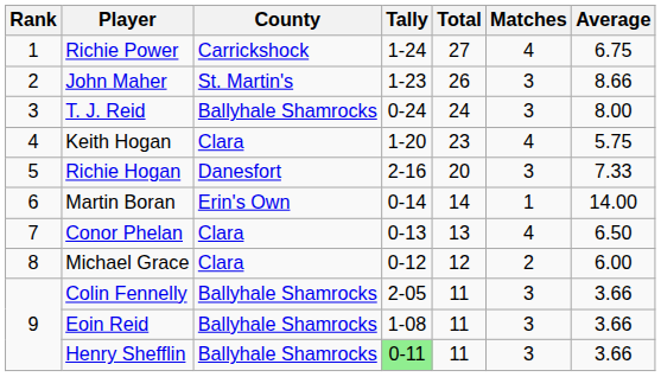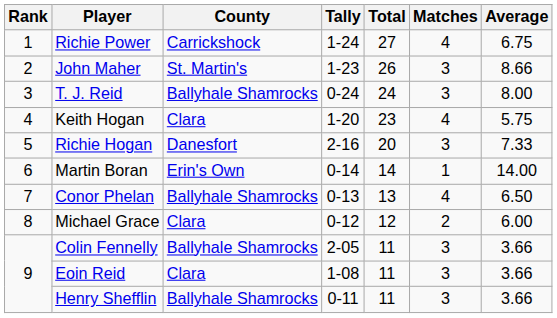 <table class="wikitable">
 <tr>
 <th>Rank</th>
 <th>Player</th>
 <th>County</th>
 <th>Tally</th>
 <th>Total</th>
 <th>Matches</th>
 <th>Average</th>
 </tr>
 <tr>
 <td rowspan=1 align=center>1</td>
 <td><a href='#'>Richie Power</a></td>
 <td><a href='#'>Carrickshock</a></td>
 <td align=center>1-24</td>
 <td align=center>27</td>
 <td align=center>4</td>
 <td align=center>6.75</td>
 </tr>
 <tr>
 <td rowspan=1 align=center>2</td>
 <td><a href='#'>John Maher</a></td>
 <td><a href='#'>St. Martin's</a></td>
 <td align=center>1-23</td>
 <td align=center>26</td>
 <td align=center>3</td>
 <td align=center>8.66</td>
 </tr>
 <tr>
 <td rowspan=1 align=center>3</td>
 <td><a href='#'>T. J. Reid</a></td>
 <td><a href='#'>Ballyhale Shamrocks</a></td>
 <td align=center>0-24</td>
 <td align=center>24</td>
 <td align=center>3</td>
 <td align=center>8.00</td>
 </tr>
 <tr>
 <td rowspan=1 align=center>4</td>
 <td>Keith Hogan</td>
 <td><a href='#'>Clara</a></td>
 <td align=center>1-20</td>
 <td align=center>23</td>
 <td align=center>4</td>
 <td align=center>5.75</td>
 </tr>
 <tr>
 <td rowspan=1 align=center>5</td>
 <td><a href='#'>Richie Hogan</a></td>
 <td><a href='#'>Danesfort</a></td>
 <td align=center>2-16</td>
 <td align=center>20</td>
 <td align=center>3</td>
 <td align=center>7.33</td>
 </tr>
 <tr>
 <td rowspan=1 align=center>6</td>
 <td>Martin Boran</td>
 <td><a href='#'>Erin's Own</a></td>
 <td align=center>0-14</td>
 <td align=center>14</td>
 <td align=center>1</td>
 <td align=center>14.00</td>
 </tr>
 <tr>
 <td rowspan=1 align=center>7</td>
 <td><a href='#'>Conor Phelan</a></td>
-<td><a href='#'>Clara</a></td>
+<td><a href='#'>Ballyhale Shamrocks</a></td>
 <td align=center>0-13</td>
 <td align=center>13</td>
 <td align=center>4</td>
 <td align=center>6.50</td>
 </tr>
 <tr>
 <td rowspan=1 align=center>8</td>
 <td>Michael Grace</td>
 <td><a href='#'>Clara</a></td>
 <td align=center>0-12</td>
 <td align=center>12</td>
 <td align=center>2</td>
 <td align=center>6.00</td>
 </tr>
 <tr>
 <td rowspan=3 align=center>9</td>
 <td><a href='#'>Colin Fennelly</a></td>
 <td><a href='#'>Ballyhale Shamrocks</a></td>
 <td align=center>2-05</td>
 <td align=center>11</td>
 <td align=center>3</td>
 <td align=center>3.66</td>
 </tr>
 <tr>
 <td><a href='#'>Eoin Reid</a></td>
-<td><a href='#'>Ballyhale Shamrocks</a></td>
+<td><a href='#'>Clara</a></td>
 <td align=center>1-08</td>
 <td align=center>11</td>
 <td align=center>3</td>
 <td align=center>3.66</td>
 </tr>
 <tr>
 <td><a href='#'>Henry Shefflin</a></td>
 <td><a href='#'>Ballyhale Shamrocks</a></td>
-<td align=center style="background: lightgreen;">0-11</td>
+<td align=center>0-11</td>
 <td align=center>11</td>
 <td align=center>3</td>
 <td align=center>3.66</td>
 </tr>
 </table>
